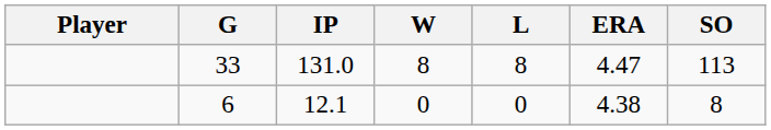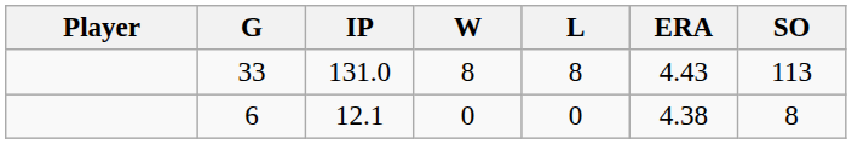 <table class="wikitable sortable">
 <tr>
 <th bgcolor="#DDDDFF" width="16%">Player</th>
 <th bgcolor="#DDDDFF" width="9%">G</th>
 <th bgcolor="#DDDDFF" width="9%">IP</th>
 <th bgcolor="#DDDDFF" width="9%">W</th>
 <th bgcolor="#DDDDFF" width="9%">L</th>
 <th bgcolor="#DDDDFF" width="9%">ERA</th>
 <th bgcolor="#DDDDFF" width="9%">SO</th>
 </tr>
 <tr align="center">
 <td></td>
 <td>33</td>
 <td>131.0</td>
 <td>8</td>
 <td>8</td>
-<td>4.47</td>
+<td>4.43</td>
 <td>113</td>
 </tr>
 <tr align="center">
 <td></td>
 <td>6</td>
 <td>12.1</td>
 <td>0</td>
 <td>0</td>
 <td>4.38</td>
 <td>8</td>
 </tr>
 </table>
